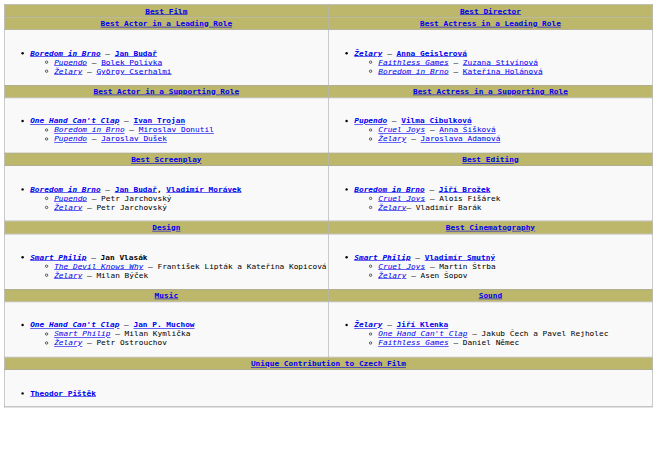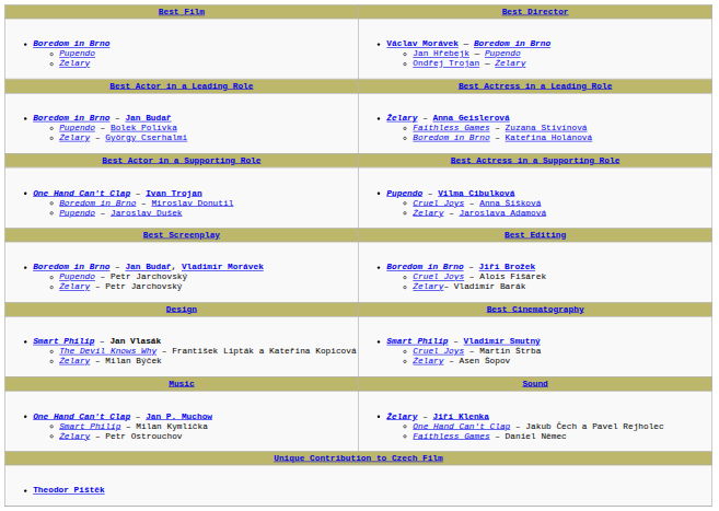 <table class=wikitable>
 <tr>
 <th style="background:#BDB76B; width: 50%"><a href='#'>Best Film</a></th>
 <th style="background:#BDB76B; width: 50%"><a href='#'>Best Director</a></th>
+</tr>
+<tr>
+<td valign="top"><br><ul><li><strong><em><a href='#'>Boredom in Brno</a></em></strong><ul><li><em><a href='#'>Pupendo</a></em></li><li><em><a href='#'>Želary</a></em></li></ul></li></ul></td>
+<td valign="top"><br><ul><li><strong><a href='#'>Václav Morávek</a></strong> — <strong><em><a href='#'>Boredom in Brno</a></em></strong><ul><li><a href='#'>Jan Hřebejk</a> — <em><a href='#'>Pupendo</a></em></li><li><a href='#'>Ondřej Trojan</a> — <em><a href='#'>Želary</a></em></li></ul></li></ul></td>
 </tr>
 <tr>
 <th style="background:#BDB76B;"><a href='#'>Best Actor in a Leading Role</a></th>
 <th style="background:#BDB76B;"><a href='#'>Best Actress in a Leading Role</a></th>
 </tr>
 <tr>
 <td valign="top"><br><ul><li><strong><em><a href='#'>Boredom in Brno</a></em></strong> – <strong><a href='#'>Jan Budař</a></strong><ul><li><em><a href='#'>Pupendo</a></em> – <a href='#'>Bolek Polívka</a></li><li><em><a href='#'>Želary</a></em> – <a href='#'>György Cserhalmi</a></li></ul></li></ul></td>
 <td valign="top"><br><ul><li><strong><em><a href='#'>Želary</a></em></strong> – <strong><a href='#'>Anna Geislerová</a></strong><ul><li><em><a href='#'>Faithless Games</a></em> – <a href='#'>Zuzana Stivínová</a></li><li><em><a href='#'>Boredom in Brno</a></em> – <a href='#'>Kateřina Holánová</a></li></ul></li></ul></td>
 </tr>
 <tr>
 <th style="background:#BDB76B;"><a href='#'>Best Actor in a Supporting Role</a></th>
 <th style="background:#BDB76B;"><a href='#'>Best Actress in a Supporting Role</a></th>
 </tr>
 <tr>
 <td valign="top"><br><ul><li><strong><em><a href='#'>One Hand Can't Clap</a></em></strong> – <strong><a href='#'>Ivan Trojan</a></strong><ul><li><em><a href='#'>Boredom in Brno</a></em> – <a href='#'>Miroslav Donutil</a></li><li><em><a href='#'>Pupendo</a></em> – <a href='#'>Jaroslav Dušek</a></li></ul></li></ul></td>
 <td valign="top"><br><ul><li><strong><em><a href='#'>Pupendo</a></em></strong> – <strong><a href='#'>Vilma Cibulková</a></strong><ul><li><em><a href='#'>Cruel Joys</a></em> – <a href='#'>Anna Šišková</a></li><li><em><a href='#'>Želary</a></em> – <a href='#'>Jaroslava Adamová</a></li></ul></li></ul></td>
 </tr>
 <tr>
 <th style="background:#BDB76B;"><a href='#'>Best Screenplay</a></th>
 <th style="background:#BDB76B;"><a href='#'>Best Editing</a></th>
 </tr>
 <tr>
 <td valign="top"><br><ul><li><strong><em><a href='#'>Boredom in Brno</a></em></strong> – <strong><a href='#'>Jan Budař</a>, <a href='#'>Vladimír Morávek</a></strong><ul><li><em><a href='#'>Pupendo</a></em> – Petr Jarchovský</li><li><em><a href='#'>Želary</a></em> – Petr Jarchovský</li></ul></li></ul></td>
 <td valign="top"><br><ul><li><strong><em><a href='#'>Boredom in Brno</a></em></strong> – <strong><a href='#'>Jiří Brožek</a></strong><ul><li><em><a href='#'>Cruel Joys</a></em> – Alois Fišárek</li><li><em><a href='#'>Želary</a></em>– Vladimír Barák</li></ul></li></ul></td>
 </tr>
 <tr>
 <th style="background:#BDB76B;"><a href='#'>Design</a></th>
 <th style="background:#BDB76B;"><a href='#'>Best Cinematography</a></th>
 </tr>
 <tr>
 <td valign="top"><br><ul><li><strong><em><a href='#'>Smart Philip</a></em></strong> – <strong>Jan Vlasák</strong><ul><li><em><a href='#'>The Devil Knows Why</a></em> – František Lipták a Kateřina Kopicová</li><li><em><a href='#'>Želary</a></em> – Milan Býček</li></ul></li></ul></td>
 <td valign="top"><br><ul><li><strong><em><a href='#'>Smart Philip</a></em></strong> – <strong><a href='#'>Vladimír Smutný</a></strong><ul><li><em><a href='#'>Cruel Joys</a></em> – Martin Štrba</li><li><em><a href='#'>Želary</a></em> – Asen Šopov</li></ul></li></ul></td>
 </tr>
 <tr>
 <th style="background:#BDB76B;"><a href='#'>Music</a></th>
 <th style="background:#BDB76B;"><a href='#'>Sound</a></th>
 </tr>
 <tr>
 <td valign="top"><br><ul><li><strong><em><a href='#'>One Hand Can't Clap</a></em></strong> – <strong><a href='#'>Jan P. Muchow</a></strong><ul><li><em><a href='#'>Smart Philip</a></em> – Milan Kymlička</li><li><em><a href='#'>Želary</a></em> – Petr Ostrouchov</li></ul></li></ul></td>
 <td valign="top"><br><ul><li><strong><em><a href='#'>Želary</a></em></strong> – <strong><a href='#'>Jiří Klenka</a></strong><ul><li><em><a href='#'>One Hand Can't Clap</a></em> – Jakub Čech a Pavel Rejholec</li><li><em><a href='#'>Faithless Games</a></em> – Daniel Němec</li></ul></li></ul></td>
 </tr>
 <tr>
 <th style="background:#BDB76B;" colspan="2"><a href='#'>Unique Contribution to Czech Film</a></th>
 </tr>
 <tr>
 <td valign="top" colspan="2"><br><ul><li><strong><a href='#'>Theodor Pištěk</a></strong></li></ul></td>
 </tr>
 <tr>
 </tr>
 </table>
